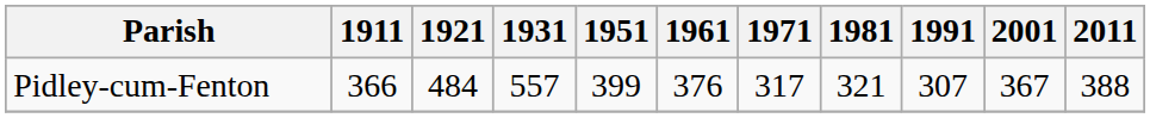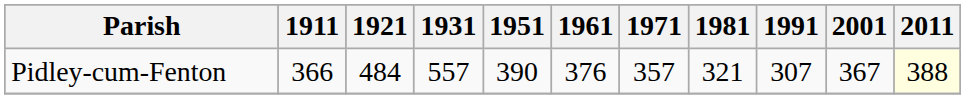 <table class="wikitable" style="text-align:center;">
 <tr>
 <th width="150">Parish<br></th>
 <th width="30">1911<br></th>
 <th width="30">1921<br></th>
 <th width="30">1931<br></th>
 <th width="30">1951<br></th>
 <th width="30">1961<br></th>
 <th width="30">1971<br></th>
 <th width="30">1981<br></th>
 <th width="30">1991<br></th>
 <th width="30">2001<br></th>
 <th width="30">2011 <br></th>
 </tr>
 <tr>
 <td align=left>Pidley-cum-Fenton</td>
 <td align="center">366</td>
 <td align="center">484</td>
 <td align="center">557</td>
-<td align="center">399</td>
+<td align="center">390</td>
 <td align="center">376</td>
-<td align="center">317</td>
+<td align="center">357</td>
 <td align="center">321</td>
 <td align="center">307</td>
 <td align="center">367</td>
-<td align="center">388</td>
+<td align="center" style="background: lightyellow;">388</td>
 </tr>
 <tr>
 </tr>
 </table>
